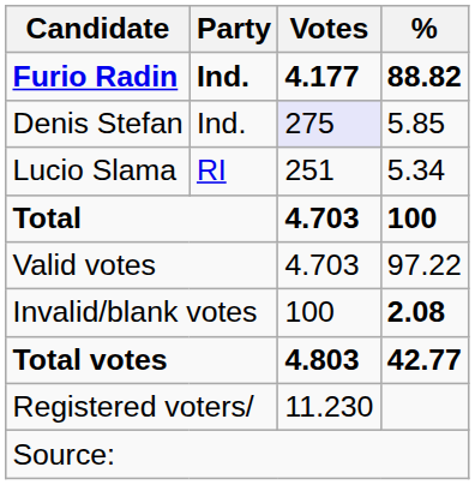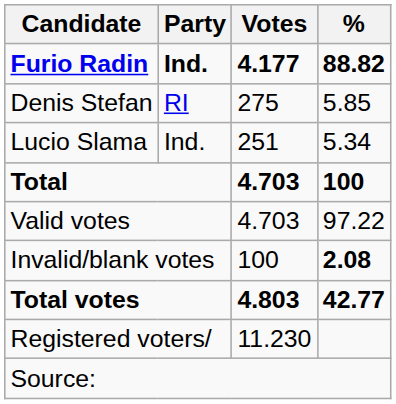 <table class="wikitable" style="text-align: left;">
 <tr>
 <th>Candidate</th>
 <th>Party</th>
 <th>Votes</th>
 <th>%</th>
 </tr>
 <tr>
 <td><strong><a href='#'>Furio Radin</a></strong></td>
 <td><strong>Ind.</strong></td>
 <td><strong>4.177</strong></td>
 <td><strong>88.82</strong></td>
 </tr>
 <tr>
 <td>Denis Stefan</td>
-<td>Ind.</td>
-<td style="background: lavender;">275</td>
+<td><a href='#'>RI</a></td>
+<td>275</td>
 <td>5.85</td>
 </tr>
 <tr>
 <td>Lucio Slama</td>
-<td><a href='#'>RI</a></td>
+<td>Ind.</td>
 <td>251</td>
 <td>5.34</td>
 </tr>
 <tr>
 <td colspan="2"><strong>Total</strong></td>
 <td><strong>4.703</strong></td>
 <td><strong>100</strong></td>
 </tr>
 <tr>
 <td colspan="2">Valid votes</td>
 <td>4.703</td>
 <td>97.22</td>
 </tr>
 <tr>
 <td colspan="2">Invalid/blank votes</td>
 <td>100</td>
 <td><strong>2.08</strong></td>
 </tr>
 <tr>
 <td colspan="2"><strong>Total votes</strong></td>
 <td><strong>4.803</strong></td>
 <td><strong>42.77</strong></td>
 </tr>
 <tr>
 <td colspan="2">Registered voters/</td>
 <td>11.230</td>
 <td></td>
 </tr>
 <tr>
 <td colspan="4">Source: </td>
 </tr>
 </table>
